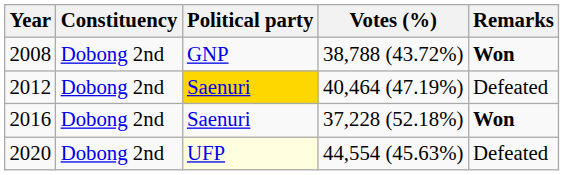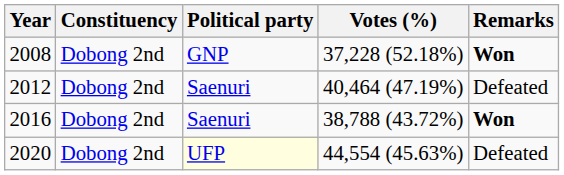 <table class="wikitable">
 <tr>
 <th>Year</th>
 <th>Constituency</th>
 <th>Political party</th>
 <th>Votes (%)</th>
 <th>Remarks</th>
 </tr>
 <tr>
 <td>2008</td>
 <td><a href='#'>Dobong</a> 2nd</td>
 <td><a href='#'>GNP</a></td>
-<td>38,788 (43.72%)</td>
+<td>37,228 (52.18%)</td>
 <td><strong>Won</strong></td>
 </tr>
 <tr>
 <td>2012</td>
 <td><a href='#'>Dobong</a> 2nd</td>
-<td style="background: gold;"><a href='#'>Saenuri</a></td>
+<td><a href='#'>Saenuri</a></td>
 <td>40,464 (47.19%)</td>
 <td>Defeated</td>
 </tr>
 <tr>
 <td>2016</td>
 <td><a href='#'>Dobong</a> 2nd</td>
 <td><a href='#'>Saenuri</a></td>
-<td>37,228 (52.18%)</td>
+<td>38,788 (43.72%)</td>
 <td><strong>Won</strong></td>
 </tr>
 <tr>
 <td>2020</td>
 <td><a href='#'>Dobong</a> 2nd</td>
 <td style="background: lightyellow;"><a href='#'>UFP</a></td>
 <td>44,554 (45.63%)</td>
 <td>Defeated</td>
 </tr>
 </table>
